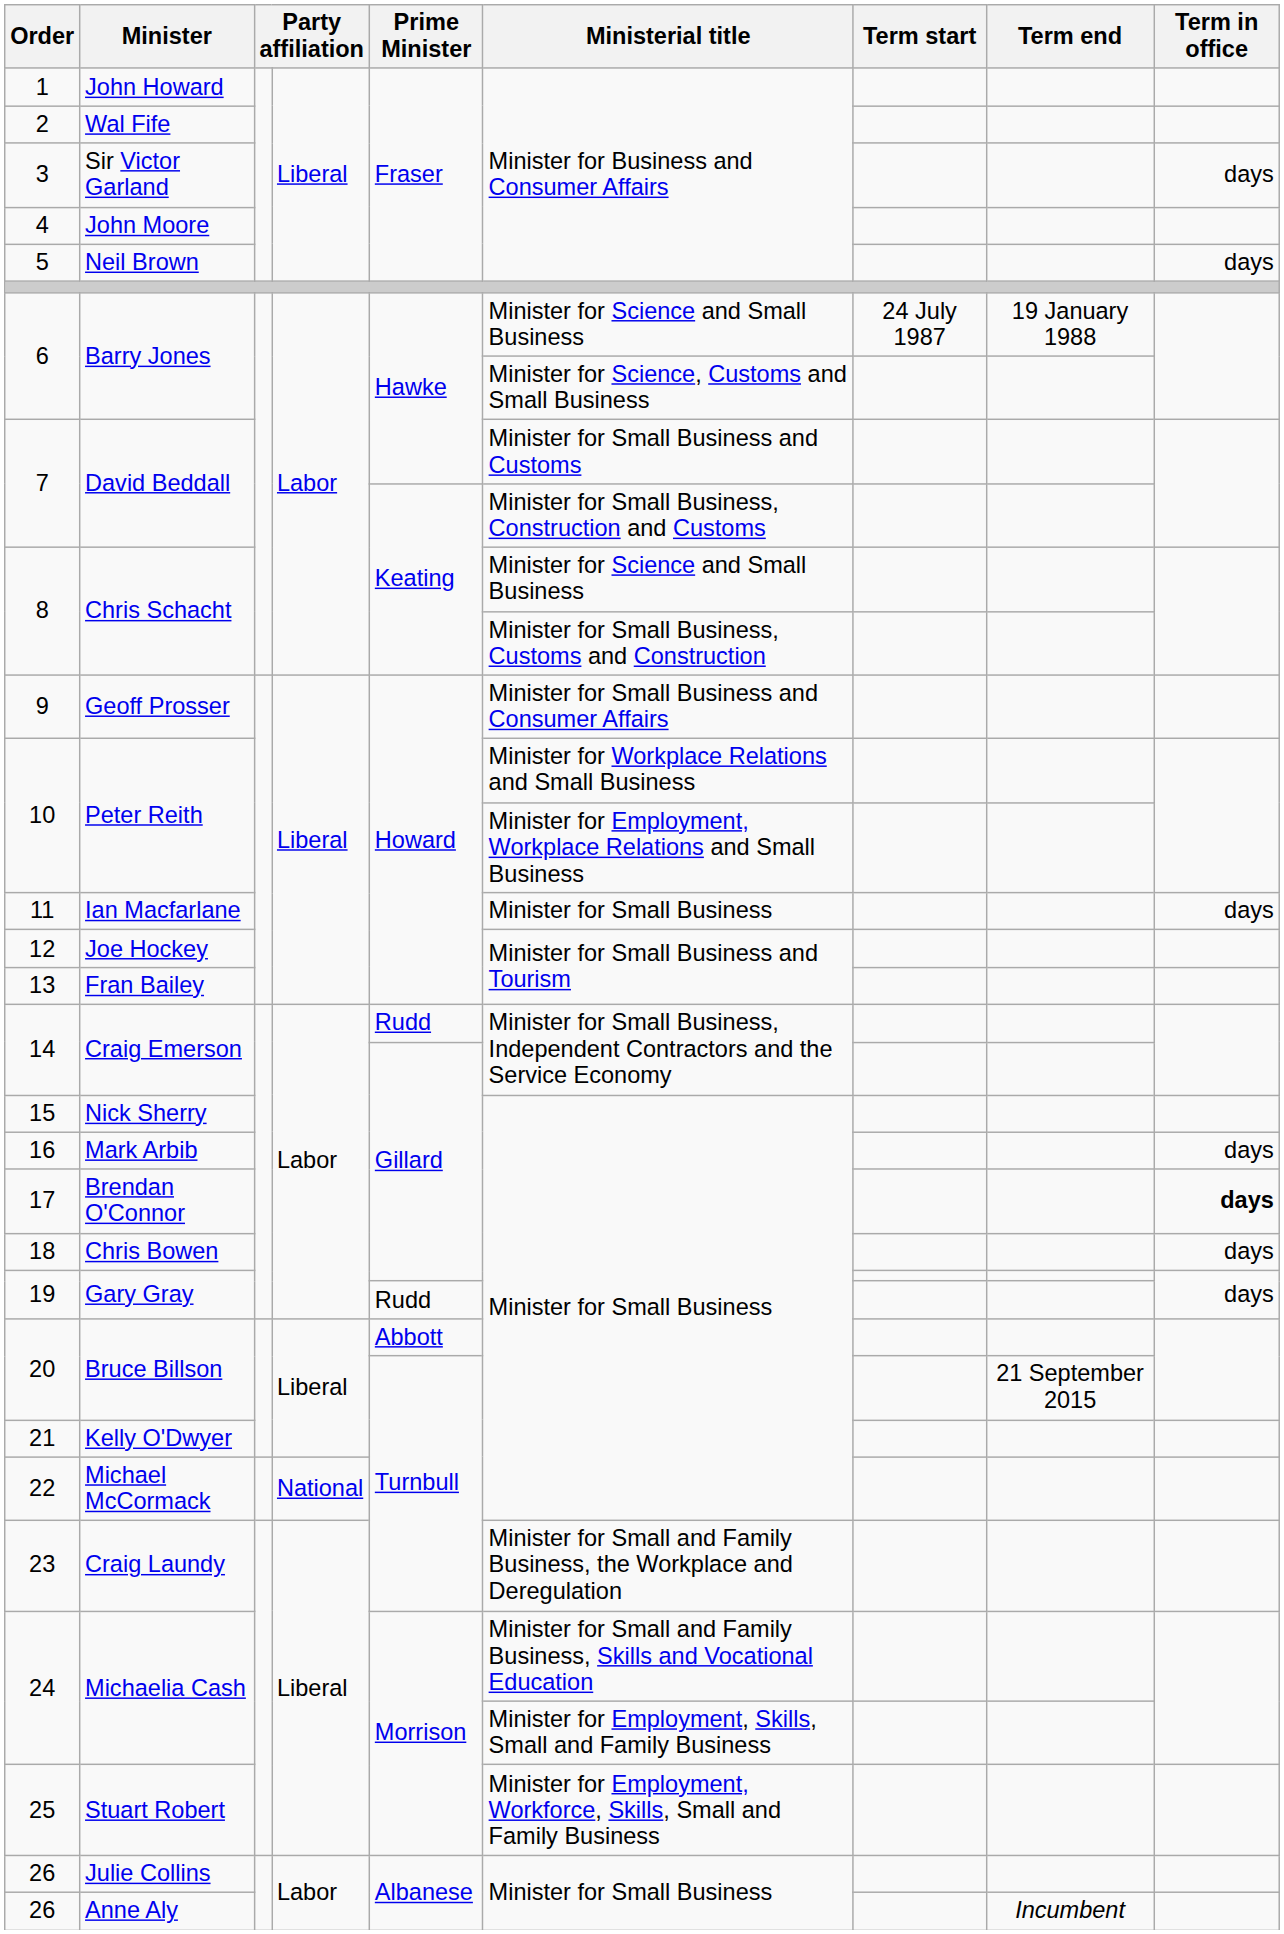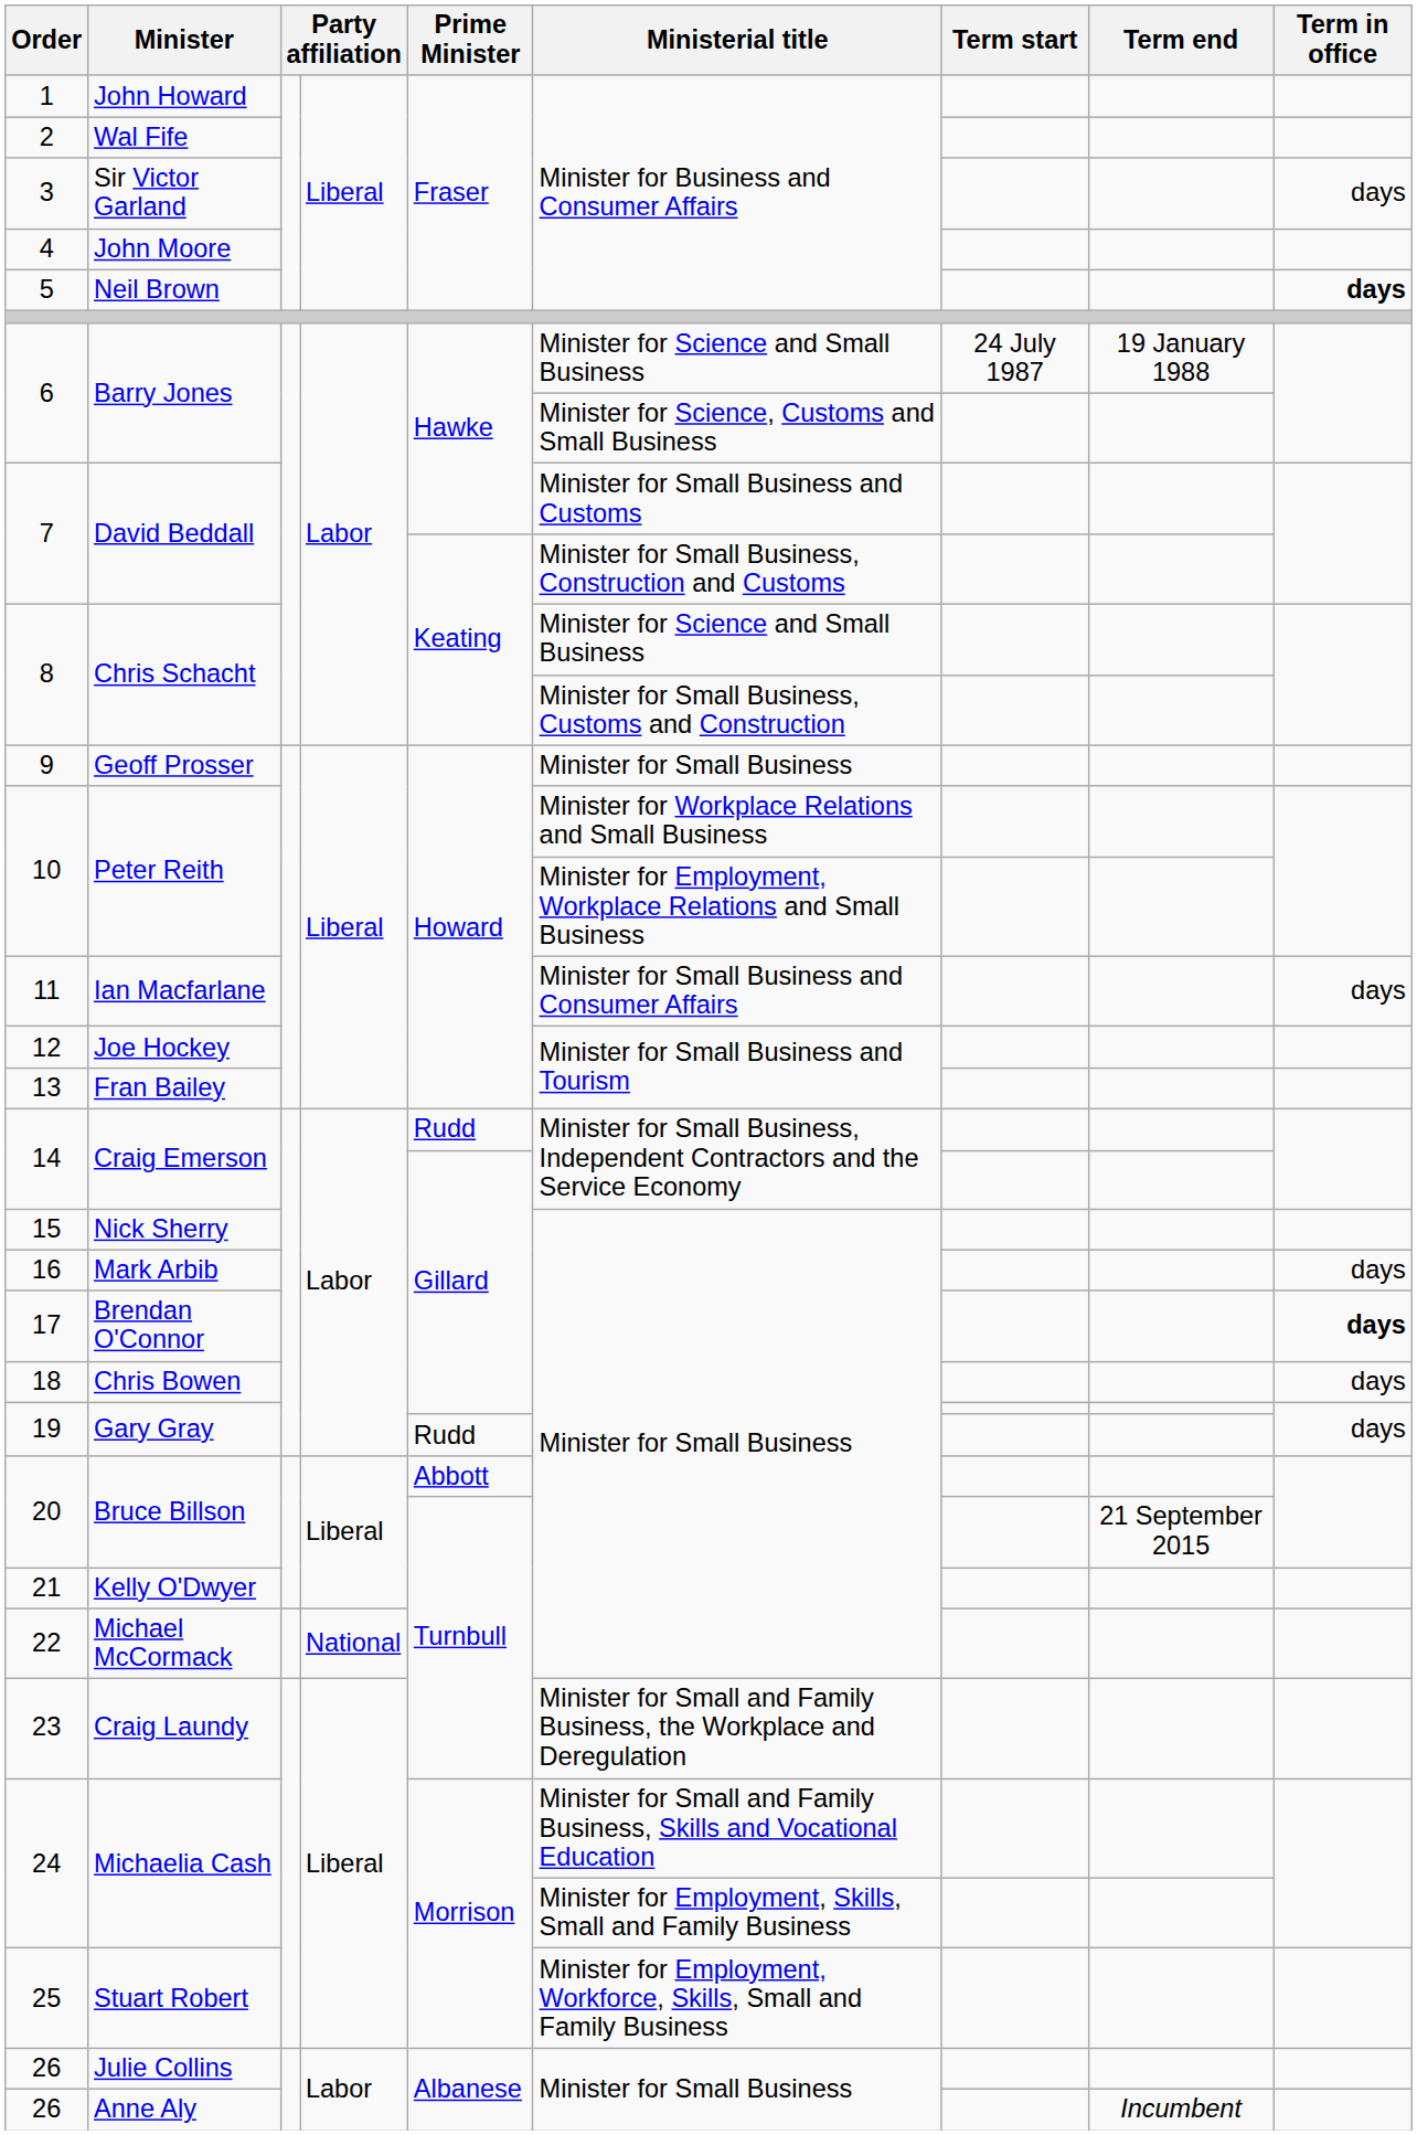 <table class="wikitable">
 <tr>
 <th width=5>Order</th>
 <th width=150>Minister</th>
 <th width=70 colspan="2">Party affiliation</th>
 <th width=75>Prime Minister</th>
 <th width=470>Ministerial title</th>
 <th width=150>Term start</th>
 <th width=150>Term end</th>
 <th width=130>Term in office</th>
 </tr>
 <tr>
 <td align=center>1</td>
 <td><a href='#'>John Howard</a></td>
 <td rowspan="5" ></td>
 <td rowspan = "5"><a href='#'>Liberal</a></td>
 <td rowspan=5><a href='#'>Fraser</a></td>
 <td rowspan=5>Minister for Business and <a href='#'>Consumer Affairs</a></td>
 <td align=center></td>
 <td align=center></td>
 <td align=right></td>
 </tr>
 <tr>
 <td align=center>2</td>
 <td><a href='#'>Wal Fife</a></td>
 <td align=center></td>
 <td align=center></td>
 <td align=right></td>
 </tr>
 <tr>
 <td align=center>3</td>
 <td>Sir <a href='#'>Victor Garland</a></td>
 <td align=center></td>
 <td align=center></td>
 <td align=right> days</td>
 </tr>
 <tr>
 <td align=center>4</td>
 <td><a href='#'>John Moore</a></td>
 <td align=center></td>
 <td align=center></td>
 <td align=right></td>
 </tr>
 <tr>
 <td align=center>5</td>
 <td><a href='#'>Neil Brown</a></td>
 <td align=center></td>
 <td align=center></td>
-<td align=right> days</td>
+<td align=right><strong> days</strong></td>
 </tr>
 <tr>
 <th colspan=9 style="background: #cccccc;"></th>
 </tr>
 <tr>
 <td rowspan=2 align=center>6</td>
 <td rowspan=2><a href='#'>Barry Jones</a></td>
 <td rowspan=6 > </td>
 <td rowspan=6><a href='#'>Labor</a></td>
 <td rowspan=3><a href='#'>Hawke</a></td>
 <td>Minister for <a href='#'>Science</a> and Small Business</td>
 <td align=center>24 July 1987</td>
 <td align=center>19 January 1988</td>
 <td rowspan=2 align=right></td>
 </tr>
 <tr>
 <td>Minister for <a href='#'>Science</a>, <a href='#'>Customs</a> and Small Business</td>
 <td align=center></td>
 <td align=center></td>
 </tr>
 <tr>
 <td rowspan=2 align=center>7</td>
 <td rowspan=2><a href='#'>David Beddall</a></td>
 <td>Minister for Small Business and <a href='#'>Customs</a></td>
 <td align=center></td>
 <td align=center></td>
 <td rowspan=2 align=right></td>
 </tr>
 <tr>
 <td rowspan=3><a href='#'>Keating</a></td>
 <td>Minister for Small Business, <a href='#'>Construction</a> and <a href='#'>Customs</a></td>
 <td align=center></td>
 <td align=center></td>
 </tr>
 <tr>
 <td rowspan=2 align=center>8</td>
 <td rowspan=2><a href='#'>Chris Schacht</a></td>
 <td>Minister for <a href='#'>Science</a> and Small Business</td>
 <td align=center></td>
 <td align=center></td>
 <td rowspan=2 align=right></td>
 </tr>
 <tr>
 <td>Minister for Small Business, <a href='#'>Customs</a> and <a href='#'>Construction</a></td>
 <td align=center></td>
 <td align=center></td>
 </tr>
 <tr>
 <td align=center>9</td>
 <td><a href='#'>Geoff Prosser</a></td>
 <td rowspan=6 > </td>
 <td rowspan=6><a href='#'>Liberal</a></td>
 <td rowspan=6><a href='#'>Howard</a></td>
-<td>Minister for Small Business and <a href='#'>Consumer Affairs</a></td>
+<td>Minister for Small Business</td>
 <td align=center></td>
 <td align=center></td>
 <td align=right></td>
 </tr>
 <tr>
 <td rowspan=2 align=center>10</td>
 <td rowspan=2><a href='#'>Peter Reith</a></td>
 <td>Minister for <a href='#'>Workplace Relations</a> and Small Business</td>
 <td align=center></td>
 <td align=center></td>
 <td rowspan=2 align=right><strong></strong></td>
 </tr>
 <tr>
 <td>Minister for <a href='#'>Employment, Workplace Relations</a> and Small Business</td>
 <td align=center></td>
 <td align=center></td>
 </tr>
 <tr>
 <td align=center>11</td>
 <td><a href='#'>Ian Macfarlane</a></td>
-<td>Minister for Small Business</td>
+<td>Minister for Small Business and <a href='#'>Consumer Affairs</a></td>
 <td align=center></td>
 <td align=center></td>
 <td align=right> days</td>
 </tr>
 <tr>
 <td align=center>12</td>
 <td><a href='#'>Joe Hockey</a></td>
 <td rowspan=2>Minister for Small Business and <a href='#'>Tourism</a></td>
 <td align=center></td>
 <td align=center></td>
 <td align=right></td>
 </tr>
 <tr>
 <td align=center>13</td>
 <td><a href='#'>Fran Bailey</a></td>
 <td align=center></td>
 <td align=center></td>
 <td align=right></td>
 </tr>
 <tr>
 <td rowspan=2 align=center>14</td>
 <td rowspan=2><a href='#'>Craig Emerson</a></td>
 <td rowspan=8 > </td>
 <td rowspan=8>Labor</td>
 <td><a href='#'>Rudd</a></td>
 <td rowspan=2>Minister for Small Business, Independent Contractors and the Service Economy</td>
 <td align=center></td>
 <td align=center></td>
 <td rowspan=2 align=right></td>
 </tr>
 <tr>
 <td rowspan=6><a href='#'>Gillard</a></td>
 <td align=center></td>
 <td align=center></td>
 </tr>
 <tr>
 <td align=center>15</td>
 <td><a href='#'>Nick Sherry</a></td>
 <td rowspan=10>Minister for Small Business</td>
 <td align=center></td>
 <td align=center></td>
 <td align=right></td>
 </tr>
 <tr>
 <td align=center>16</td>
 <td><a href='#'>Mark Arbib</a></td>
 <td align=center></td>
 <td align=center></td>
 <td align=right> days</td>
 </tr>
 <tr>
 <td align=center>17</td>
 <td><a href='#'>Brendan O'Connor</a></td>
 <td align=center></td>
 <td align=center></td>
 <td align=right><strong> days</strong></td>
 </tr>
 <tr>
 <td align=center>18</td>
 <td><a href='#'>Chris Bowen</a></td>
 <td align=center></td>
 <td align=center></td>
 <td align=right> days</td>
 </tr>
 <tr>
 <td rowspan=2 align=center>19</td>
 <td rowspan=2><a href='#'>Gary Gray</a></td>
 <td align=center></td>
 <td align=center></td>
 <td rowspan=2 align=right> days</td>
 </tr>
 <tr>
 <td>Rudd</td>
 <td align=center></td>
 <td align=center></td>
 </tr>
 <tr>
 <td rowspan=2 align=center>20</td>
 <td rowspan=2><a href='#'>Bruce Billson</a></td>
 <td rowspan=3 > </td>
 <td rowspan=3>Liberal</td>
 <td><a href='#'>Abbott</a></td>
 <td align=center></td>
 <td align=center></td>
 <td rowspan=2 align=right></td>
 </tr>
 <tr>
 <td rowspan=4><a href='#'>Turnbull</a></td>
 <td align=center></td>
 <td align=center>21 September 2015</td>
 </tr>
 <tr>
 <td align=center>21</td>
 <td><a href='#'>Kelly O'Dwyer</a></td>
 <td align=center></td>
 <td align=center></td>
 <td align=right></td>
 </tr>
 <tr>
 <td align=center>22</td>
 <td><a href='#'>Michael McCormack</a></td>
 <td> </td>
 <td><a href='#'>National</a></td>
 <td align=center></td>
 <td align=center></td>
 <td align=right></td>
 </tr>
 <tr>
 <td align=center>23</td>
 <td><a href='#'>Craig Laundy</a></td>
 <td rowspan=4 > </td>
 <td rowspan=4>Liberal</td>
 <td>Minister for Small and Family Business, the Workplace and Deregulation</td>
 <td align=center></td>
 <td align=center></td>
 <td align=right></td>
 </tr>
 <tr>
 <td align=center rowspan=2>24</td>
 <td rowspan=2><a href='#'>Michaelia Cash</a></td>
 <td rowspan=3><a href='#'>Morrison</a></td>
 <td>Minister for Small and Family Business, <a href='#'>Skills and Vocational Education</a></td>
 <td align=center></td>
 <td align=center></td>
 <td align=right rowspan=2></td>
 </tr>
 <tr>
 <td>Minister for <a href='#'>Employment</a>, <a href='#'>Skills</a>, Small and Family Business</td>
 <td align=center></td>
 <td align=center></td>
 </tr>
 <tr>
 <td align=center>25</td>
 <td><a href='#'>Stuart Robert</a></td>
 <td>Minister for <a href='#'>Employment, Workforce</a>, <a href='#'>Skills</a>, Small and Family Business</td>
 <td align=center></td>
 <td align=center></td>
 <td align=right></td>
 </tr>
 <tr>
 <td align=center>26</td>
 <td><a href='#'>Julie Collins</a></td>
 <td rowspan=2 > </td>
 <td rowspan=2>Labor</td>
 <td rowspan=2><a href='#'>Albanese</a></td>
 <td rowspan=2>Minister for Small Business</td>
 <td align=center></td>
 <td align=center></td>
 <td align=right></td>
 </tr>
 <tr>
 <td align=center>26</td>
 <td><a href='#'>Anne Aly</a></td>
 <td align=center></td>
 <td align=center><em>Incumbent</em></td>
 <td align=right></td>
 </tr>
 </table>
